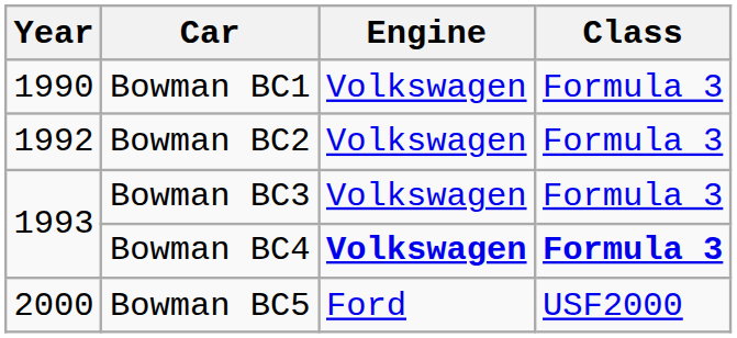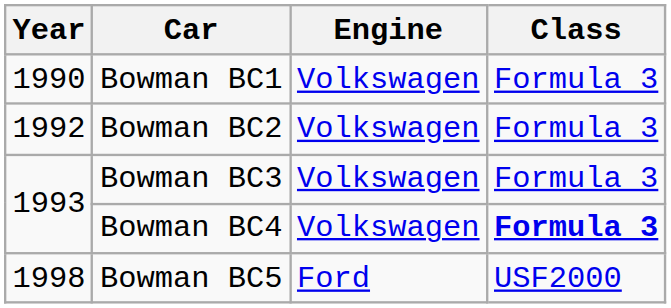 <table class="wikitable">
 <tr>
 <th>Year</th>
 <th>Car</th>
 <th>Engine</th>
 <th>Class</th>
 </tr>
 <tr>
 <td>1990</td>
 <td>Bowman BC1</td>
 <td><a href='#'>Volkswagen</a></td>
 <td><a href='#'>Formula 3</a></td>
 </tr>
 <tr>
 <td>1992</td>
 <td>Bowman BC2</td>
 <td><a href='#'>Volkswagen</a></td>
 <td><a href='#'>Formula 3</a></td>
 </tr>
 <tr>
 <td rowspan=2>1993</td>
 <td>Bowman BC3</td>
 <td><a href='#'>Volkswagen</a></td>
 <td><a href='#'>Formula 3</a></td>
 </tr>
 <tr>
 <td>Bowman BC4</td>
-<td><strong><a href='#'>Volkswagen</a></strong></td>
+<td><a href='#'>Volkswagen</a></td>
 <td><strong><a href='#'>Formula 3</a></strong></td>
 </tr>
 <tr>
-<td>2000</td>
+<td>1998</td>
 <td>Bowman BC5</td>
 <td><a href='#'>Ford</a></td>
 <td><a href='#'>USF2000</a></td>
 </tr>
 </table>
